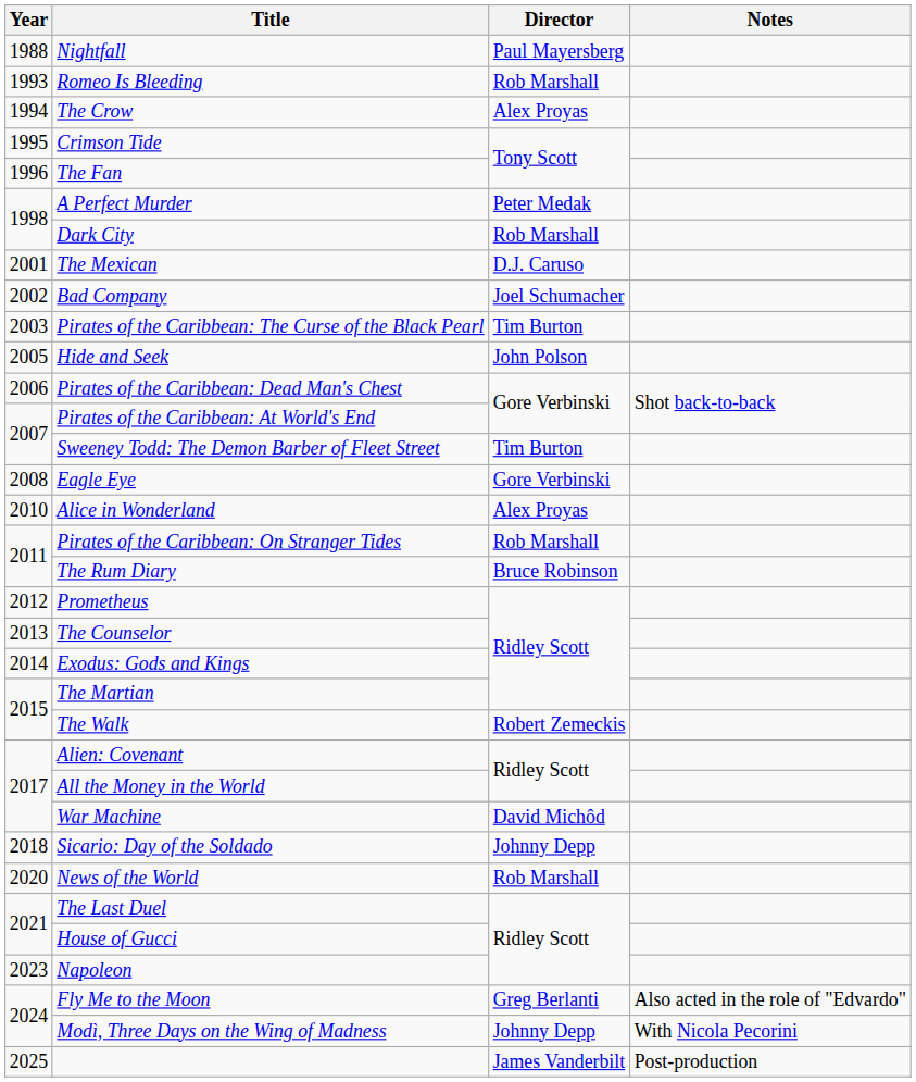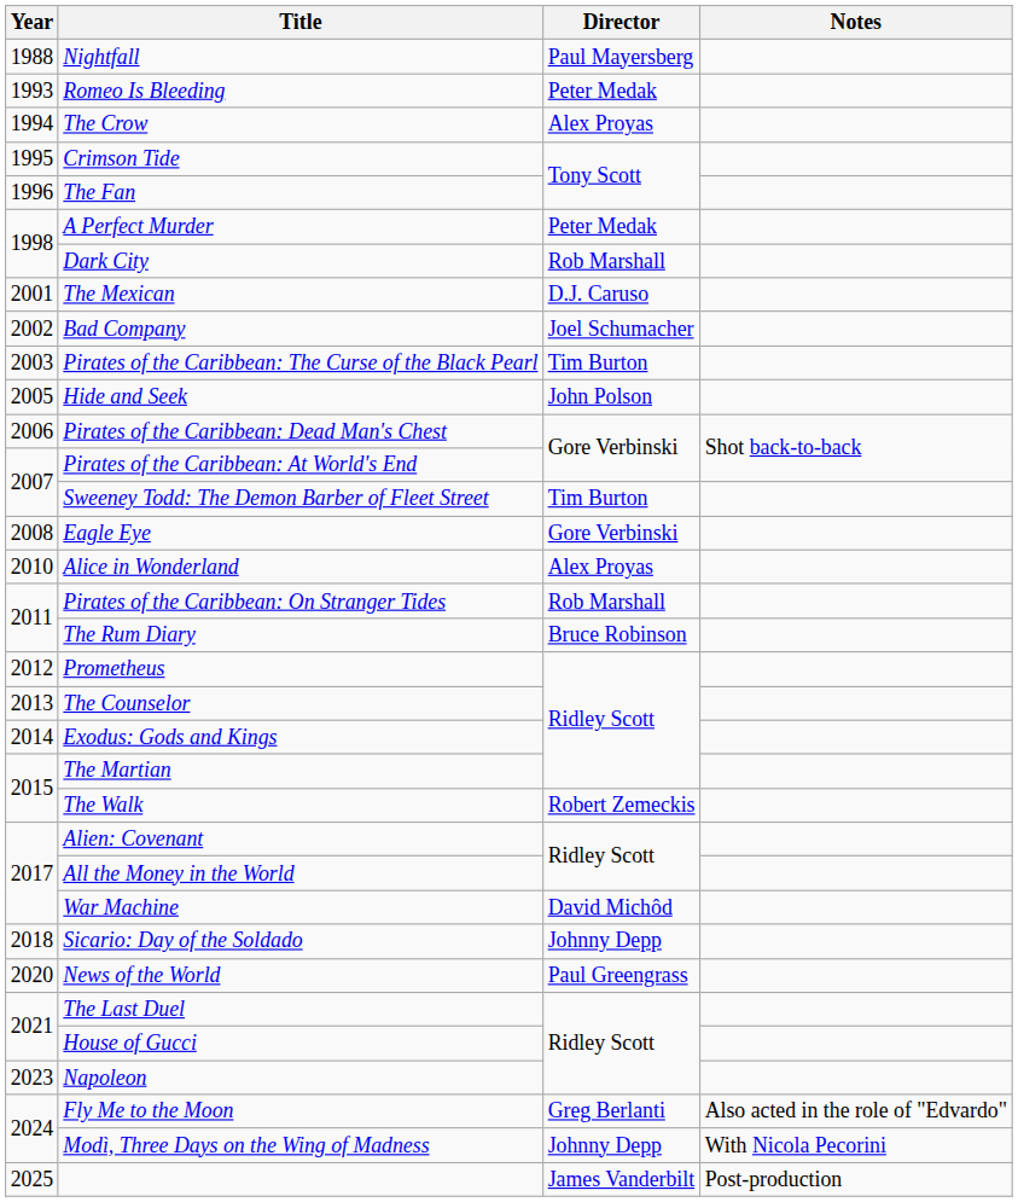 <table class="wikitable">
 <tr>
 <th>Year</th>
 <th>Title</th>
 <th>Director</th>
 <th>Notes</th>
 </tr>
 <tr>
 <td>1988</td>
 <td><em><a href='#'>Nightfall</a></em></td>
 <td><a href='#'>Paul Mayersberg</a></td>
 <td></td>
 </tr>
 <tr>
 <td>1993</td>
 <td><em><a href='#'>Romeo Is Bleeding</a></em></td>
-<td><a href='#'>Rob Marshall</a></td>
+<td><a href='#'>Peter Medak</a></td>
 <td></td>
 </tr>
 <tr>
 <td>1994</td>
 <td><em><a href='#'>The Crow</a></em></td>
 <td><a href='#'>Alex Proyas</a></td>
 <td></td>
 </tr>
 <tr>
 <td>1995</td>
 <td><em><a href='#'>Crimson Tide</a></em></td>
 <td rowspan=2><a href='#'>Tony Scott</a></td>
 <td></td>
 </tr>
 <tr>
 <td>1996</td>
 <td><em><a href='#'>The Fan</a></em></td>
 <td></td>
 </tr>
 <tr>
 <td rowspan=2>1998</td>
 <td><em><a href='#'>A Perfect Murder</a></em></td>
 <td><a href='#'>Peter Medak</a></td>
 <td></td>
 </tr>
 <tr>
 <td><em><a href='#'>Dark City</a></em></td>
 <td><a href='#'>Rob Marshall</a></td>
 <td></td>
 </tr>
 <tr>
 <td>2001</td>
 <td><em><a href='#'>The Mexican</a></em></td>
 <td><a href='#'>D.J. Caruso</a></td>
 <td></td>
 </tr>
 <tr>
 <td>2002</td>
 <td><em><a href='#'>Bad Company</a></em></td>
 <td><a href='#'>Joel Schumacher</a></td>
 <td></td>
 </tr>
 <tr>
 <td>2003</td>
 <td><em><a href='#'>Pirates of the Caribbean: The Curse of the Black Pearl</a></em></td>
 <td><a href='#'>Tim Burton</a></td>
 <td></td>
 </tr>
 <tr>
 <td>2005</td>
 <td><em><a href='#'>Hide and Seek</a></em></td>
 <td><a href='#'>John Polson</a></td>
 <td></td>
 </tr>
 <tr>
 <td>2006</td>
 <td><em><a href='#'>Pirates of the Caribbean: Dead Man's Chest</a></em></td>
 <td rowspan=2>Gore Verbinski</td>
 <td rowspan=2>Shot <a href='#'>back-to-back</a></td>
 </tr>
 <tr>
 <td rowspan=2>2007</td>
 <td><em><a href='#'>Pirates of the Caribbean: At World's End</a></em></td>
 </tr>
 <tr>
 <td><em><a href='#'>Sweeney Todd: The Demon Barber of Fleet Street</a></em></td>
 <td><a href='#'>Tim Burton</a></td>
 <td></td>
 </tr>
 <tr>
 <td>2008</td>
 <td><em><a href='#'>Eagle Eye</a></em></td>
 <td><a href='#'>Gore Verbinski</a></td>
 <td></td>
 </tr>
 <tr>
 <td>2010</td>
 <td><em><a href='#'>Alice in Wonderland</a></em></td>
 <td><a href='#'>Alex Proyas</a></td>
 <td></td>
 </tr>
 <tr>
 <td rowspan=2>2011</td>
 <td><em><a href='#'>Pirates of the Caribbean: On Stranger Tides</a></em></td>
 <td><a href='#'>Rob Marshall</a></td>
 <td></td>
 </tr>
 <tr>
 <td><em><a href='#'>The Rum Diary</a></em></td>
 <td><a href='#'>Bruce Robinson</a></td>
 <td></td>
 </tr>
 <tr>
 <td>2012</td>
 <td><em><a href='#'>Prometheus</a></em></td>
 <td rowspan=4><a href='#'>Ridley Scott</a></td>
 <td></td>
 </tr>
 <tr>
 <td>2013</td>
 <td><em><a href='#'>The Counselor</a></em></td>
 <td></td>
 </tr>
 <tr>
 <td>2014</td>
 <td><em><a href='#'>Exodus: Gods and Kings</a></em></td>
 <td></td>
 </tr>
 <tr>
 <td rowspan=2>2015</td>
 <td><em><a href='#'>The Martian</a></em></td>
 <td></td>
 </tr>
 <tr>
 <td><em><a href='#'>The Walk</a></em></td>
 <td><a href='#'>Robert Zemeckis</a></td>
 <td></td>
 </tr>
 <tr>
 <td rowspan=3>2017</td>
 <td><em><a href='#'>Alien: Covenant</a></em></td>
 <td rowspan=2>Ridley Scott</td>
 <td></td>
 </tr>
 <tr>
 <td><em><a href='#'>All the Money in the World</a></em></td>
 <td></td>
 </tr>
 <tr>
 <td><em><a href='#'>War Machine</a></em></td>
 <td><a href='#'>David Michôd</a></td>
 <td></td>
 </tr>
 <tr>
 <td>2018</td>
 <td><em><a href='#'>Sicario: Day of the Soldado</a></em></td>
 <td><a href='#'>Johnny Depp</a></td>
 <td></td>
 </tr>
 <tr>
 <td>2020</td>
 <td><em><a href='#'>News of the World</a></em></td>
-<td><a href='#'>Rob Marshall</a></td>
+<td><a href='#'>Paul Greengrass</a></td>
 <td></td>
 </tr>
 <tr>
 <td rowspan=2>2021</td>
 <td><em><a href='#'>The Last Duel</a></em></td>
 <td rowspan=3>Ridley Scott</td>
 <td></td>
 </tr>
 <tr>
 <td><em><a href='#'>House of Gucci</a></em></td>
 <td></td>
 </tr>
 <tr>
 <td>2023</td>
 <td><em><a href='#'>Napoleon</a></em></td>
 <td></td>
 </tr>
 <tr>
 <td rowspan=2>2024</td>
 <td><em><a href='#'>Fly Me to the Moon</a></em></td>
 <td><a href='#'>Greg Berlanti</a></td>
 <td>Also acted in the role of "Edvardo"</td>
 </tr>
 <tr>
 <td><em><a href='#'>Modì, Three Days on the Wing of Madness</a></em></td>
 <td><a href='#'>Johnny Depp</a></td>
 <td>With <a href='#'>Nicola Pecorini</a></td>
 </tr>
 <tr>
 <td>2025</td>
 <td></td>
 <td><a href='#'>James Vanderbilt</a></td>
 <td>Post-production</td>
 </tr>
 </table>
